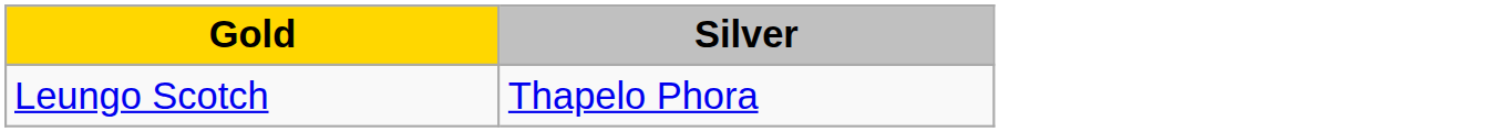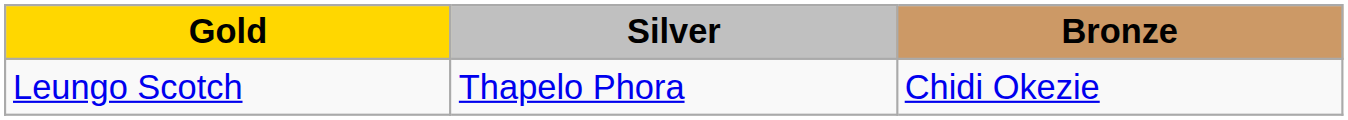 <table class="wikitable" style="text-align:left">
 <tr align="center">
 <td width=200 bgcolor=gold><strong>Gold</strong></td>
 <td width=200 bgcolor=silver><strong>Silver</strong></td>
+<td width=200 bgcolor=CC9966><strong>Bronze</strong></td>
 </tr>
 <tr>
 <td><a href='#'>Leungo Scotch</a><br></td>
 <td><a href='#'>Thapelo Phora</a><br></td>
+<td><a href='#'>Chidi Okezie</a><br></td>
 </tr>
 </table>
